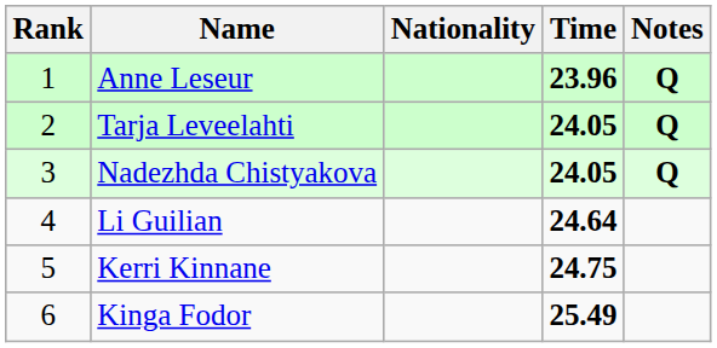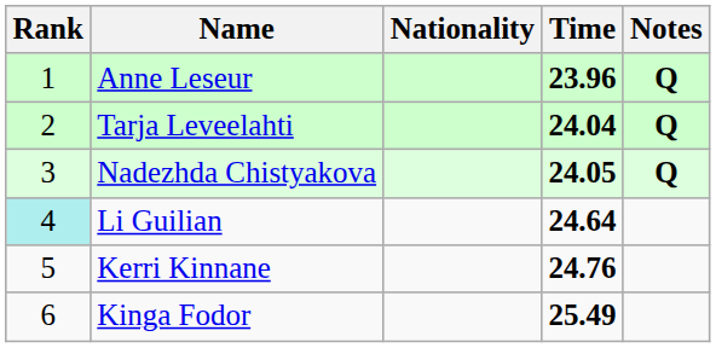 <table class="wikitable sortable" style="text-align:center">
 <tr>
 <th>Rank</th>
 <th>Name</th>
 <th>Nationality</th>
 <th>Time</th>
 <th>Notes</th>
 </tr>
 <tr bgcolor=ccffcc>
 <td>1</td>
 <td align=left><a href='#'>Anne Leseur</a></td>
 <td align=left></td>
 <td><strong>23.96</strong></td>
 <td><strong>Q</strong></td>
 </tr>
 <tr bgcolor=ccffcc>
 <td>2</td>
 <td align=left><a href='#'>Tarja Leveelahti</a></td>
 <td align=left></td>
-<td><strong>24.05</strong></td>
+<td><strong>24.04</strong></td>
 <td><strong>Q</strong></td>
 </tr>
 <tr bgcolor=ddffdd>
 <td>3</td>
 <td align=left><a href='#'>Nadezhda Chistyakova</a></td>
 <td align=left></td>
 <td><strong>24.05</strong></td>
 <td><strong>Q</strong></td>
 </tr>
 <tr>
-<td>4</td>
+<td style="background: paleturquoise;">4</td>
 <td align=left><a href='#'>Li Guilian</a></td>
 <td align=left></td>
 <td><strong>24.64</strong></td>
 <td></td>
 </tr>
 <tr>
 <td>5</td>
 <td align=left><a href='#'>Kerri Kinnane</a></td>
 <td align=left></td>
-<td><strong>24.75</strong></td>
+<td><strong>24.76</strong></td>
 <td></td>
 </tr>
 <tr>
 <td>6</td>
 <td align=left><a href='#'>Kinga Fodor</a></td>
 <td align=left></td>
 <td><strong>25.49</strong></td>
 <td></td>
 </tr>
 </table>
